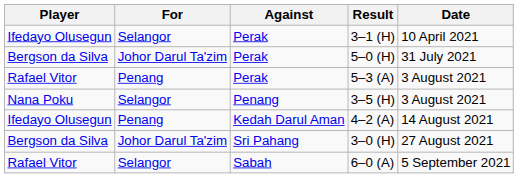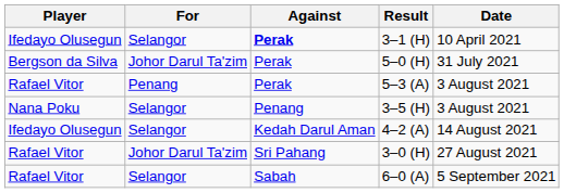 <table class="wikitable">
 <tr>
 <th>Player</th>
 <th>For</th>
 <th>Against</th>
 <th>Result</th>
 <th>Date</th>
 </tr>
 <tr>
 <td> <a href='#'>Ifedayo Olusegun</a></td>
 <td><a href='#'>Selangor</a></td>
-<td><a href='#'>Perak</a></td>
+<td><strong><a href='#'>Perak</a></strong></td>
 <td>3–1 (H)</td>
 <td>10 April 2021</td>
 </tr>
 <tr>
 <td> <a href='#'>Bergson da Silva</a></td>
 <td><a href='#'>Johor Darul Ta'zim</a></td>
 <td><a href='#'>Perak</a></td>
 <td>5–0 (H)</td>
 <td>31 July 2021</td>
 </tr>
 <tr>
 <td> <a href='#'>Rafael Vitor</a></td>
 <td><a href='#'>Penang</a></td>
 <td><a href='#'>Perak</a></td>
 <td>5–3 (A)</td>
 <td>3 August 2021</td>
 </tr>
 <tr>
 <td> <a href='#'>Nana Poku</a></td>
 <td><a href='#'>Selangor</a></td>
 <td><a href='#'>Penang</a></td>
 <td>3–5 (H)</td>
 <td>3 August 2021</td>
 </tr>
 <tr>
 <td> <a href='#'>Ifedayo Olusegun</a></td>
-<td><a href='#'>Penang</a></td>
+<td><a href='#'>Selangor</a></td>
 <td><a href='#'>Kedah Darul Aman</a></td>
 <td>4–2 (A)</td>
 <td>14 August 2021</td>
 </tr>
 <tr>
-<td> <a href='#'>Bergson da Silva</a></td>
+<td> <a href='#'>Rafael Vitor</a></td>
 <td><a href='#'>Johor Darul Ta'zim</a></td>
 <td><a href='#'>Sri Pahang</a></td>
 <td>3–0 (H)</td>
 <td>27 August 2021</td>
 </tr>
 <tr>
 <td> <a href='#'>Rafael Vitor</a></td>
 <td><a href='#'>Selangor</a></td>
 <td><a href='#'>Sabah</a></td>
 <td>6–0 (A)</td>
 <td>5 September 2021</td>
 </tr>
 </table>
